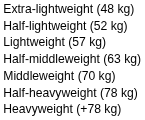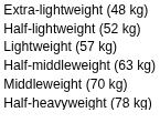 <table>
 <tr>
 <td rowspan=2>Extra-lightweight (48 kg)</td>
 <td rowspan=2></td>
 <td rowspan=2></td>
 <td></td>
 </tr>
 <tr>
 <td></td>
 </tr>
 <tr>
 <td rowspan=2>Half-lightweight (52 kg)</td>
 <td rowspan=2></td>
 <td rowspan=2></td>
 <td></td>
 </tr>
 <tr>
 <td></td>
 </tr>
 <tr>
 <td rowspan=2>Lightweight (57 kg)</td>
 <td rowspan=2></td>
 <td rowspan=2></td>
 <td></td>
 </tr>
 <tr>
 <td></td>
 </tr>
 <tr>
 <td rowspan=2>Half-middleweight (63 kg)</td>
 <td rowspan=2></td>
 <td rowspan=2></td>
 <td></td>
 </tr>
 <tr>
 <td></td>
 </tr>
 <tr>
 <td rowspan=2>Middleweight (70 kg)</td>
 <td rowspan=2></td>
 <td rowspan=2></td>
 <td></td>
 </tr>
 <tr>
 <td></td>
 </tr>
 <tr>
 <td>Half-heavyweight (78 kg)</td>
 <td></td>
 <td></td>
 <td></td>
 </tr>
-<tr>
-<td>Heavyweight (+78 kg)</td>
-<td></td>
-<td></td>
-<td></td>
-</tr>
 </table>
